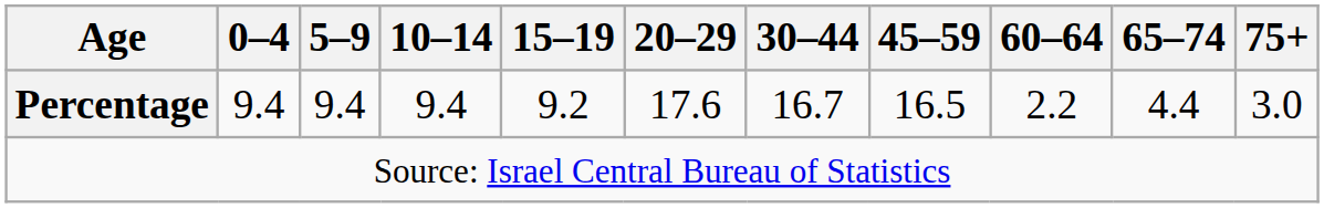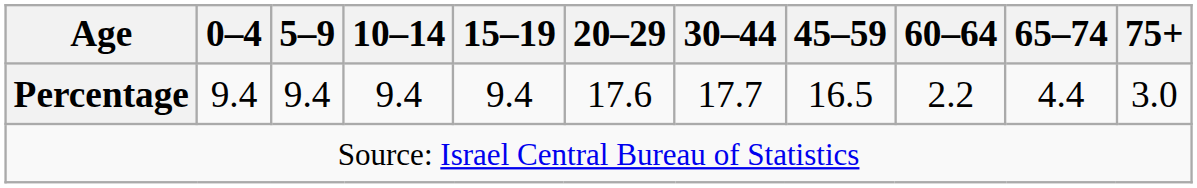 <table class="wikitable" style="margin:1em auto;">
 <tr>
 <th>Age</th>
 <th>0–4</th>
 <th>5–9</th>
 <th>10–14</th>
 <th>15–19</th>
 <th>20–29</th>
 <th>30–44</th>
 <th>45–59</th>
 <th>60–64</th>
 <th>65–74</th>
 <th>75+</th>
 </tr>
 <tr style="text-align:center;">
 <th>Percentage</th>
 <td>9.4</td>
 <td>9.4</td>
 <td>9.4</td>
-<td>9.2</td>
+<td>9.4</td>
 <td>17.6</td>
-<td>16.7</td>
+<td>17.7</td>
 <td>16.5</td>
 <td>2.2</td>
 <td>4.4</td>
 <td>3.0</td>
 </tr>
 <tr style="text-align:center;">
 <td colspan="11"><small>Source: <a href='#'>Israel Central Bureau of Statistics</a></small></td>
 </tr>
 </table>
